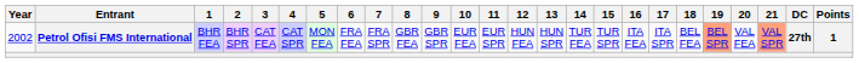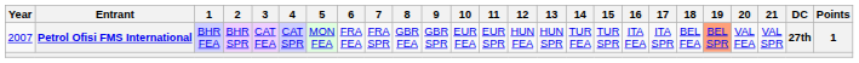 <table class="wikitable" style="text-align:center; font-size:85%">
 <tr>
 <th>Year</th>
 <th>Entrant</th>
 <th>1</th>
 <th>2</th>
 <th>3</th>
 <th>4</th>
 <th>5</th>
 <th>6</th>
 <th>7</th>
 <th>8</th>
 <th>9</th>
 <th>10</th>
 <th>11</th>
 <th>12</th>
 <th>13</th>
 <th>14</th>
 <th>15</th>
 <th>16</th>
 <th>17</th>
 <th>18</th>
 <th>19</th>
 <th>20</th>
 <th>21</th>
 <th>DC</th>
 <th>Points</th>
 </tr>
 <tr>
-<td><a href='#'>2002</a></td>
+<td><a href='#'>2007</a></td>
 <th nowrap><a href='#'>Petrol Ofisi FMS International</a></th>
 <td style="background:#CFCFFF;"><a href='#'>BHR<br>FEA</a><br></td>
 <td style="background:#EFCFFF;"><a href='#'>BHR<br>SPR</a><br></td>
 <td style="background:#EFCFFF;"><a href='#'>CAT<br>FEA</a><br></td>
 <td style="background:#CFCFFF;"><a href='#'>CAT<br>SPR</a><br></td>
 <td style="background:#DFFFDF;"><a href='#'>MON<br>FEA</a><br></td>
 <td><a href='#'>FRA<br>FEA</a></td>
 <td><a href='#'>FRA<br>SPR</a></td>
 <td><a href='#'>GBR<br>FEA</a></td>
 <td><a href='#'>GBR<br>SPR</a></td>
 <td><a href='#'>EUR<br>FEA</a></td>
 <td><a href='#'>EUR<br>SPR</a></td>
 <td><a href='#'>HUN<br>FEA</a></td>
 <td><a href='#'>HUN<br>SPR</a></td>
 <td><a href='#'>TUR<br>FEA</a></td>
 <td><a href='#'>TUR<br>SPR</a></td>
 <td><a href='#'>ITA<br>FEA</a></td>
 <td><a href='#'>ITA<br>SPR</a></td>
 <td><a href='#'>BEL<br>FEA</a></td>
 <td style="background: lightsalmon;"><a href='#'>BEL<br>SPR</a></td>
 <td><a href='#'>VAL<br>FEA</a></td>
-<td style="background: lightsalmon;"><a href='#'>VAL<br>SPR</a></td>
+<td><a href='#'>VAL<br>SPR</a></td>
 <th>27th</th>
 <th>1</th>
 </tr>
 <tr>
 <th colspan="25"></th>
 </tr>
 </table>
